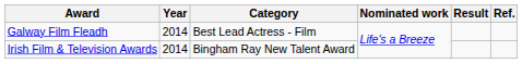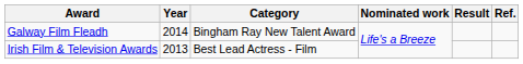 <table class="wikitable sortable">
 <tr>
 <th>Award</th>
 <th>Year</th>
 <th>Category</th>
 <th>Nominated work</th>
 <th>Result</th>
 <th class="unsortable">Ref.</th>
 </tr>
 <tr>
 <td><a href='#'>Galway Film Fleadh</a></td>
 <td>2014</td>
-<td>Best Lead Actress - Film</td>
+<td>Bingham Ray New Talent Award</td>
 <td rowspan="2"><em><a href='#'>Life's a Breeze</a></em></td>
 <td></td>
 <td></td>
 </tr>
 <tr>
 <td><a href='#'>Irish Film & Television Awards</a></td>
-<td>2014</td>
-<td>Bingham Ray New Talent Award</td>
+<td>2013</td>
+<td>Best Lead Actress - Film</td>
 <td></td>
 <td></td>
 </tr>
 </table>
